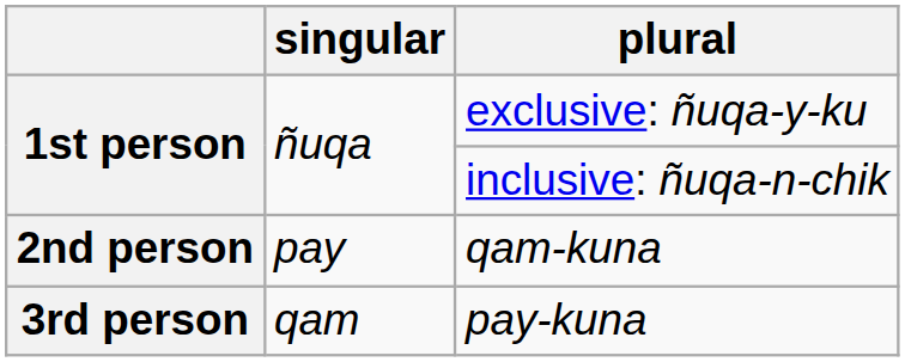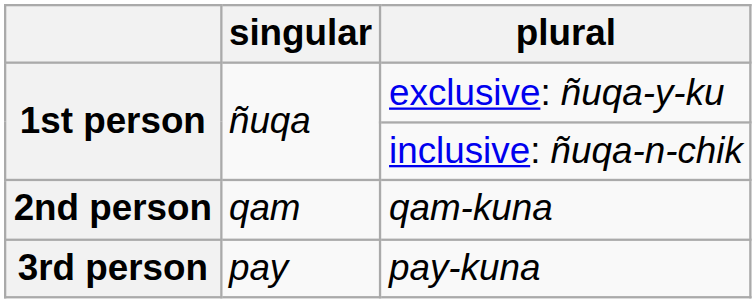 <table class="wikitable">
 <tr>
 <th></th>
 <th>singular </th>
 <th>plural</th>
 </tr>
 <tr>
 <th rowspan="2">1st person</th>
 <td rowspan="2"><em>ñuqa</em></td>
 <td><a href='#'>exclusive</a>: <em>ñuqa-y-ku</em></td>
 </tr>
 <tr>
 <td><a href='#'>inclusive</a>: <em>ñuqa-n-chik</em></td>
 </tr>
 <tr>
 <th>2nd person</th>
-<td><em>pay</em></td>
+<td><em>qam</em></td>
 <td><em>qam-kuna</em></td>
 </tr>
 <tr>
 <th>3rd person</th>
-<td><em>qam</em></td>
+<td><em>pay</em></td>
 <td><em>pay-kuna</em></td>
 </tr>
 </table>
